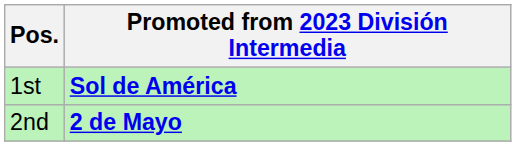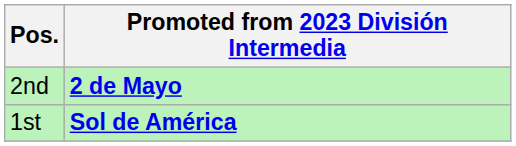 <table class="wikitable">
 <tr>
 <th style="text-align:center;">Pos.</th>
 <th width=300>Promoted from <a href='#'>2023 División Intermedia</a></th>
 </tr>
 <tr style="background: #BBF3BB;">
+<td>2nd</td>
+<td><strong><a href='#'>2 de Mayo</a></strong></td>
+</tr>
+<tr style="background: #BBF3BB;">
 <td>1st</td>
 <td><strong><a href='#'>Sol de América</a></strong></td>
 </tr>
-<tr style="background: #BBF3BB;">
-<td>2nd</td>
-<td><strong><a href='#'>2 de Mayo</a></strong></td>
-</tr>
 </table>
